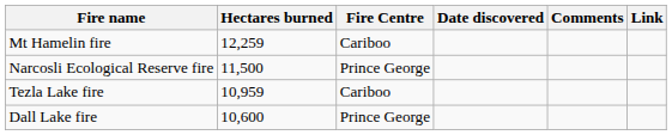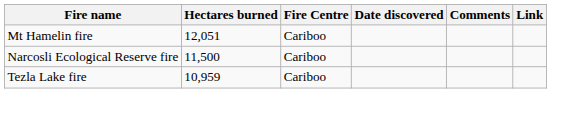 <table class="wikitable sortable">
 <tr>
 <th>Fire name</th>
 <th>Hectares burned</th>
 <th>Fire Centre</th>
 <th>Date discovered</th>
 <th>Comments</th>
 <th>Link</th>
 </tr>
 <tr>
 <td>Mt Hamelin fire</td>
-<td>12,259</td>
+<td>12,051</td>
 <td>Cariboo</td>
 <td></td>
 <td></td>
 <td></td>
 </tr>
 <tr>
 <td>Narcosli Ecological Reserve fire</td>
 <td>11,500</td>
-<td>Prince George</td>
+<td>Cariboo</td>
 <td></td>
 <td></td>
 <td></td>
 </tr>
 <tr>
 <td>Tezla Lake fire</td>
 <td>10,959</td>
 <td>Cariboo</td>
 <td></td>
 <td></td>
 <td></td>
 </tr>
-<tr>
-<td>Dall Lake fire</td>
-<td>10,600</td>
-<td>Prince George</td>
-<td></td>
-<td></td>
-<td></td>
-</tr>
 </table>
